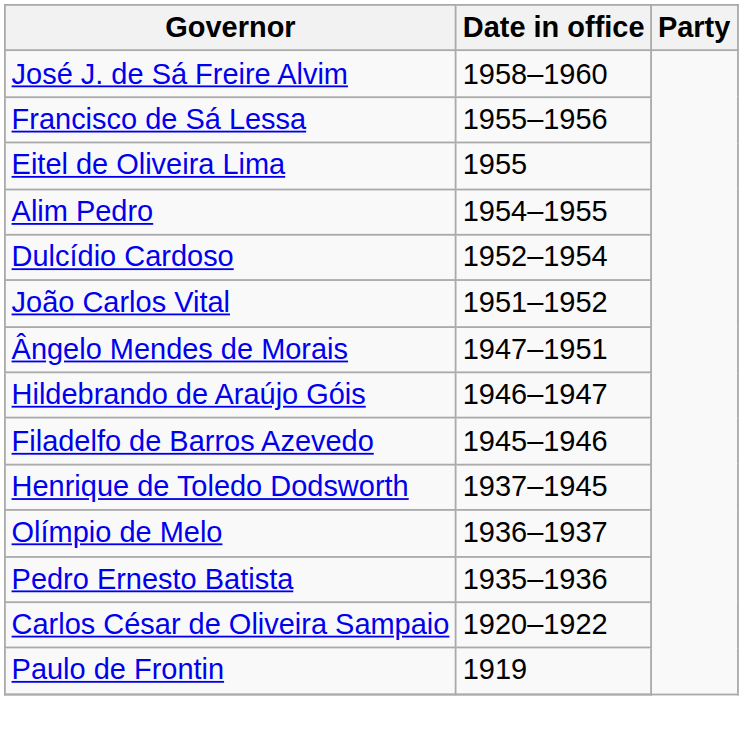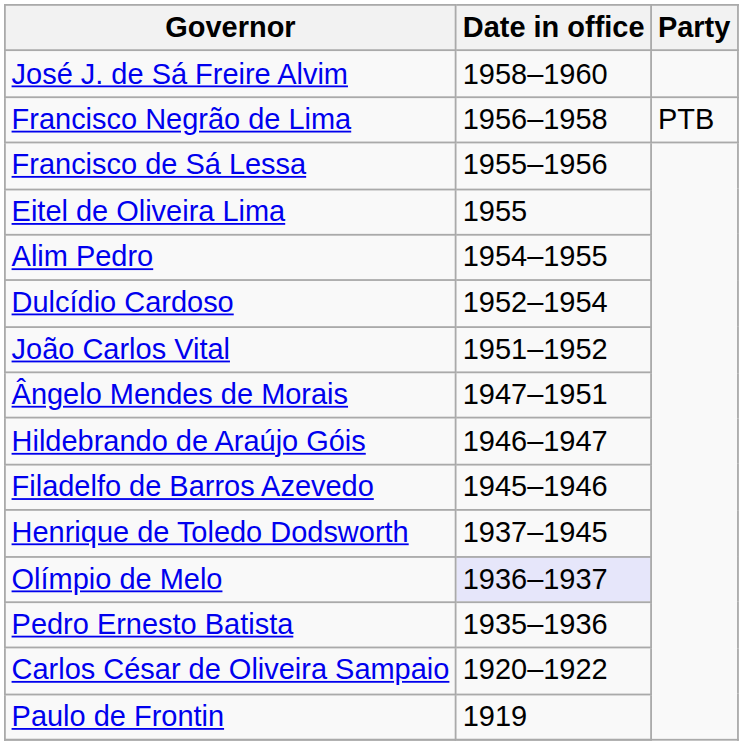 <table class="wikitable">
 <tr>
 <th>Governor</th>
 <th>Date in office</th>
 <th>Party</th>
 </tr>
 <tr>
 <td><a href='#'>José J. de Sá Freire Alvim</a></td>
 <td>1958–1960</td>
+</tr>
+<tr>
+<td><a href='#'>Francisco Negrão de Lima</a></td>
+<td>1956–1958</td>
+<td>PTB</td>
 </tr>
 <tr>
 <td><a href='#'>Francisco de Sá Lessa</a></td>
 <td>1955–1956</td>
 </tr>
 <tr>
 <td><a href='#'>Eitel de Oliveira Lima</a></td>
 <td>1955</td>
 </tr>
 <tr>
 <td><a href='#'>Alim Pedro</a></td>
 <td>1954–1955</td>
 </tr>
 <tr>
 <td><a href='#'>Dulcídio Cardoso</a></td>
 <td>1952–1954</td>
 </tr>
 <tr>
 <td><a href='#'>João Carlos Vital</a></td>
 <td>1951–1952</td>
 </tr>
 <tr>
 <td><a href='#'>Ângelo Mendes de Morais</a></td>
 <td>1947–1951</td>
 </tr>
 <tr>
 <td><a href='#'>Hildebrando de Araújo Góis</a></td>
 <td>1946–1947</td>
 </tr>
 <tr>
 <td><a href='#'>Filadelfo de Barros Azevedo</a></td>
 <td>1945–1946</td>
 </tr>
 <tr>
 <td><a href='#'>Henrique de Toledo Dodsworth</a></td>
 <td>1937–1945</td>
 </tr>
 <tr>
 <td><a href='#'>Olímpio de Melo</a></td>
-<td>1936–1937</td>
+<td style="background: lavender;">1936–1937</td>
 </tr>
 <tr>
 <td><a href='#'>Pedro Ernesto Batista</a></td>
 <td>1935–1936</td>
 </tr>
 <tr>
 <td><a href='#'>Carlos César de Oliveira Sampaio</a></td>
 <td>1920–1922</td>
 </tr>
 <tr>
 <td><a href='#'>Paulo de Frontin</a></td>
 <td>1919</td>
 </tr>
 <tr>
 </tr>
 </table>
